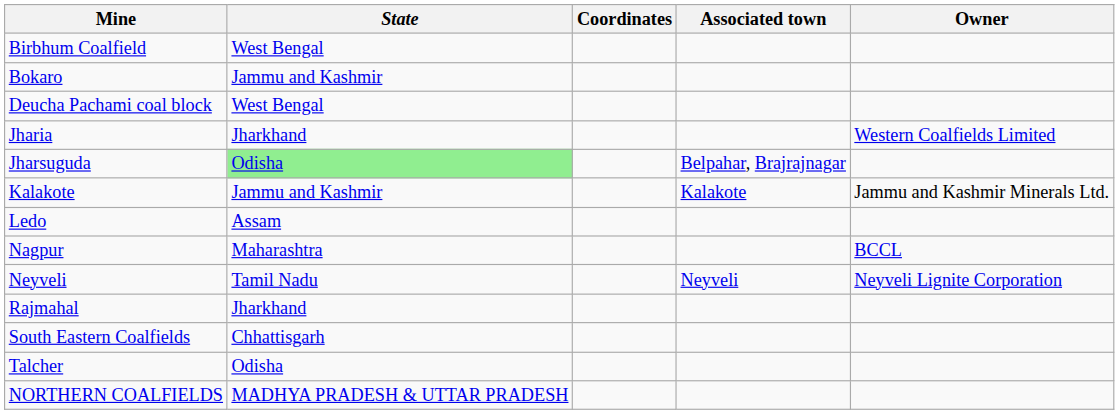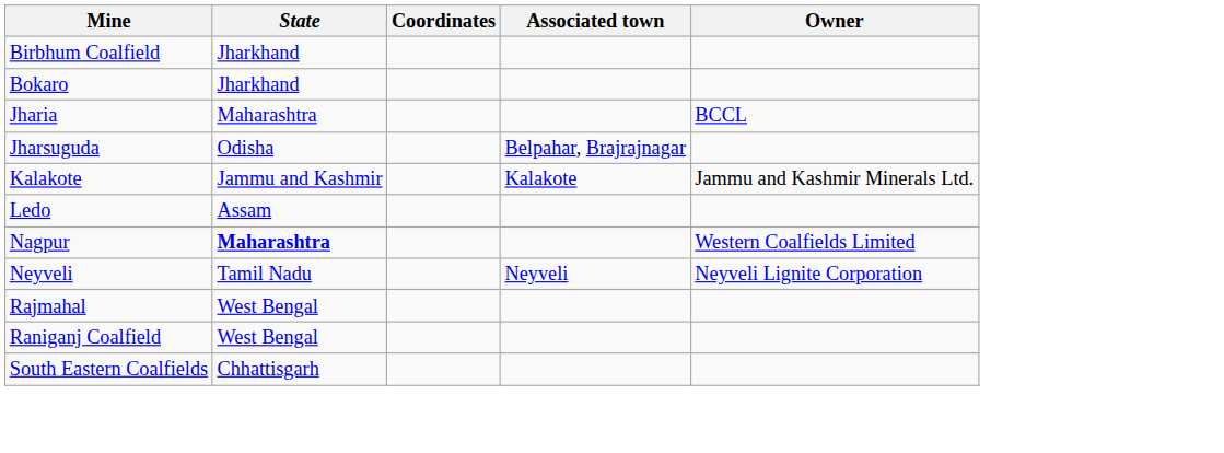 <table class="sortable wikitable">
 <tr>
 <th scope="col">Mine</th>
 <th scope="col"><em>State</em></th>
 <th scope="col">Coordinates</th>
 <th scope="col">Associated town</th>
 <th scope="col">Owner</th>
 </tr>
 <tr>
 <td><a href='#'>Birbhum Coalfield</a></td>
-<td><a href='#'>West Bengal</a></td>
+<td><a href='#'>Jharkhand</a></td>
 <td></td>
 <td></td>
 <td></td>
 </tr>
 <tr>
 <td><a href='#'>Bokaro</a></td>
-<td><a href='#'>Jammu and Kashmir</a></td>
-<td></td>
-<td></td>
-<td></td>
-</tr>
-<tr>
-<td><a href='#'>Deucha Pachami coal block</a></td>
-<td><a href='#'>West Bengal</a></td>
+<td><a href='#'>Jharkhand</a></td>
 <td></td>
 <td></td>
 <td></td>
 </tr>
 <tr>
 <td><a href='#'>Jharia</a></td>
-<td><a href='#'>Jharkhand</a></td>
+<td><a href='#'>Maharashtra</a></td>
 <td></td>
 <td></td>
-<td><a href='#'>Western Coalfields Limited</a></td>
+<td><a href='#'>BCCL</a></td>
 </tr>
 <tr>
 <td><a href='#'>Jharsuguda</a></td>
-<td style="background: lightgreen;"><a href='#'>Odisha</a></td>
+<td><a href='#'>Odisha</a></td>
 <td></td>
 <td><a href='#'>Belpahar</a>, <a href='#'>Brajrajnagar</a></td>
 <td></td>
 </tr>
 <tr>
 <td><a href='#'>Kalakote</a></td>
 <td><a href='#'>Jammu and Kashmir</a></td>
 <td></td>
 <td><a href='#'>Kalakote</a></td>
 <td>Jammu and Kashmir Minerals Ltd.</td>
 </tr>
 <tr>
 <td><a href='#'>Ledo</a></td>
 <td><a href='#'>Assam</a></td>
 <td></td>
 <td></td>
 <td></td>
 </tr>
 <tr>
 <td><a href='#'>Nagpur</a></td>
-<td><a href='#'>Maharashtra</a></td>
+<td><strong><a href='#'>Maharashtra</a></strong></td>
 <td></td>
 <td></td>
-<td><a href='#'>BCCL</a></td>
+<td><a href='#'>Western Coalfields Limited</a></td>
 </tr>
 <tr>
 <td><a href='#'>Neyveli</a></td>
 <td><a href='#'>Tamil Nadu</a></td>
 <td></td>
 <td><a href='#'>Neyveli</a></td>
 <td><a href='#'>Neyveli Lignite Corporation</a></td>
 </tr>
 <tr>
 <td><a href='#'>Rajmahal</a></td>
-<td><a href='#'>Jharkhand</a></td>
+<td><a href='#'>West Bengal</a></td>
+<td></td>
+<td></td>
+<td></td>
+</tr>
+<tr>
+<td><a href='#'>Raniganj Coalfield</a></td>
+<td><a href='#'>West Bengal</a></td>
 <td></td>
 <td></td>
 <td></td>
 </tr>
 <tr>
 <td><a href='#'>South Eastern Coalfields</a></td>
 <td><a href='#'>Chhattisgarh</a></td>
 <td></td>
 <td></td>
 <td></td>
 </tr>
-<tr>
-<td><a href='#'>Talcher</a></td>
-<td><a href='#'>Odisha</a></td>
-<td></td>
-<td></td>
-<td></td>
-</tr>
-<tr>
-<td><a href='#'>NORTHERN COALFIELDS</a></td>
-<td><a href='#'>MADHYA PRADESH & UTTAR PRADESH</a></td>
-<td></td>
-<td></td>
-<td></td>
-</tr>
 </table>
